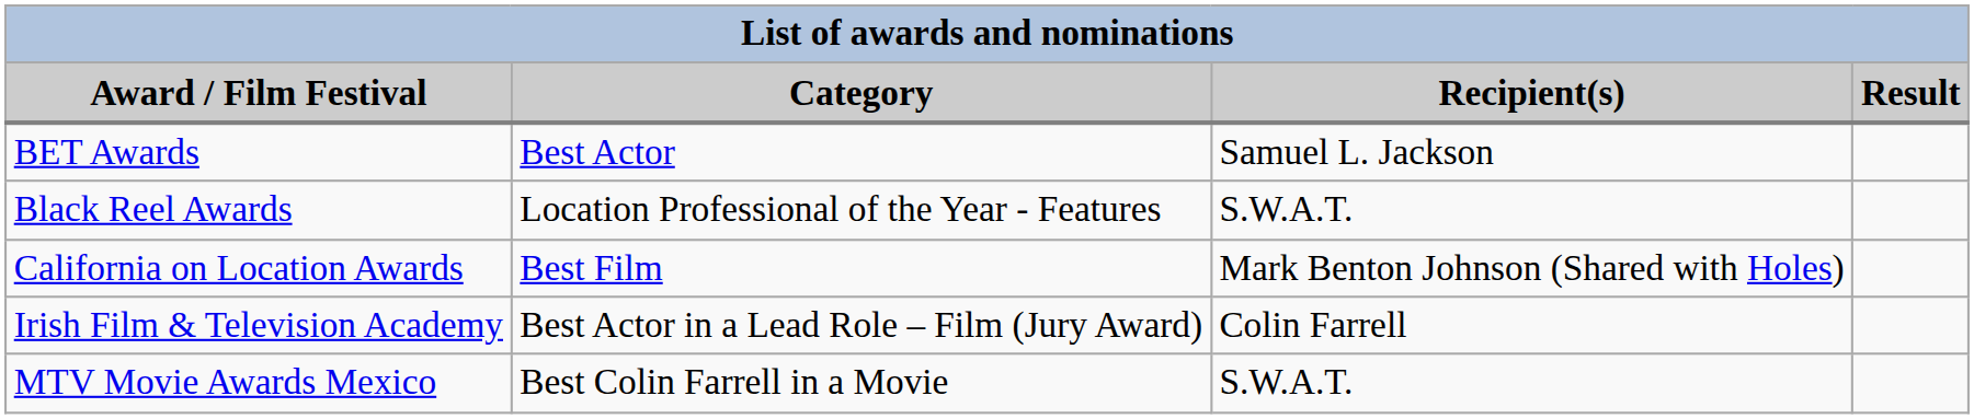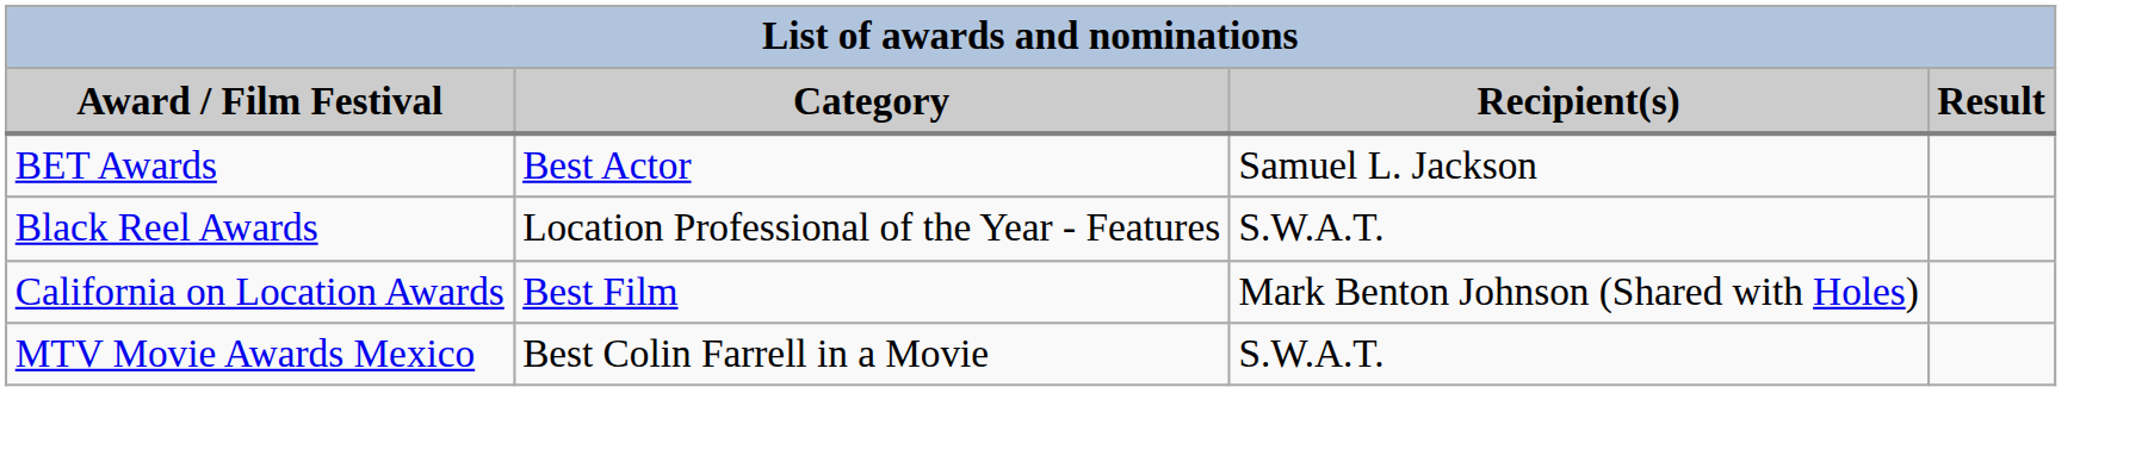 <table class="wikitable sortable plainrowheaders">
 <tr style="text-align:center;">
 <th colspan=4 style="background:#B0C4DE;">List of awards and nominations</th>
 </tr>
 <tr style="text-align:center;">
 <th style="background:#ccc;">Award / Film Festival</th>
 <th style="background:#ccc;">Category</th>
 <th style="background:#ccc;">Recipient(s)</th>
 <th style="background:#ccc;">Result</th>
 </tr>
 <tr style="border-top:2px solid gray;">
 <td><a href='#'>BET Awards</a></td>
 <td><a href='#'>Best Actor</a></td>
 <td>Samuel L. Jackson</td>
 <td></td>
 </tr>
 <tr>
 <td><a href='#'>Black Reel Awards</a></td>
 <td>Location Professional of the Year - Features</td>
 <td>S.W.A.T.</td>
 <td></td>
 </tr>
 <tr>
 <td><a href='#'>California on Location Awards</a></td>
 <td><a href='#'>Best Film</a></td>
 <td>Mark Benton Johnson (Shared with <a href='#'>Holes</a>)</td>
 <td></td>
 </tr>
 <tr>
-<td><a href='#'>Irish Film & Television Academy</a></td>
-<td>Best Actor in a Lead Role – Film (Jury Award)</td>
-<td>Colin Farrell</td>
-<td></td>
-</tr>
-<tr>
 <td><a href='#'>MTV Movie Awards Mexico</a></td>
 <td>Best Colin Farrell in a Movie</td>
 <td>S.W.A.T.</td>
 <td></td>
 </tr>
 </table>
